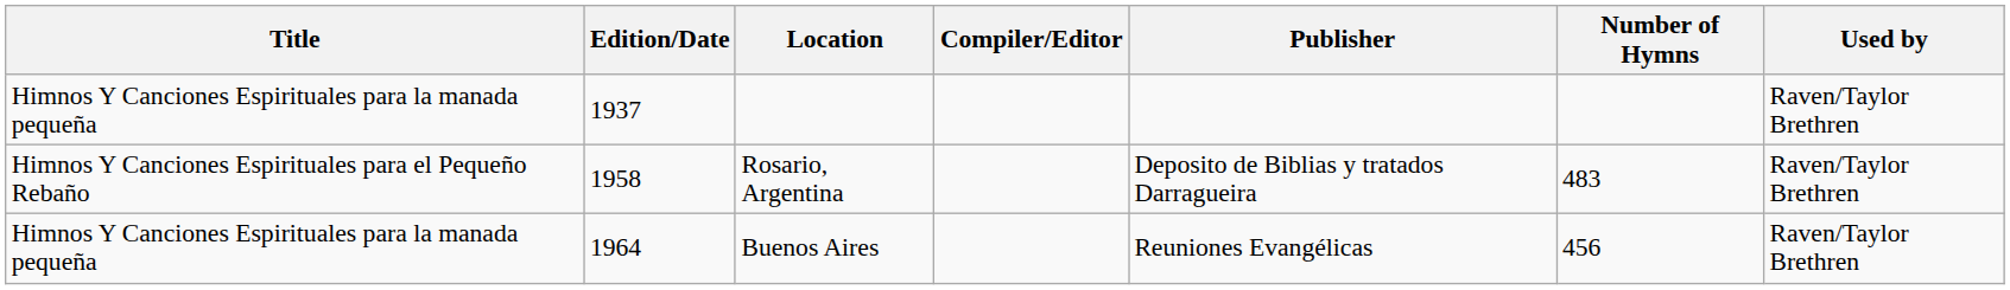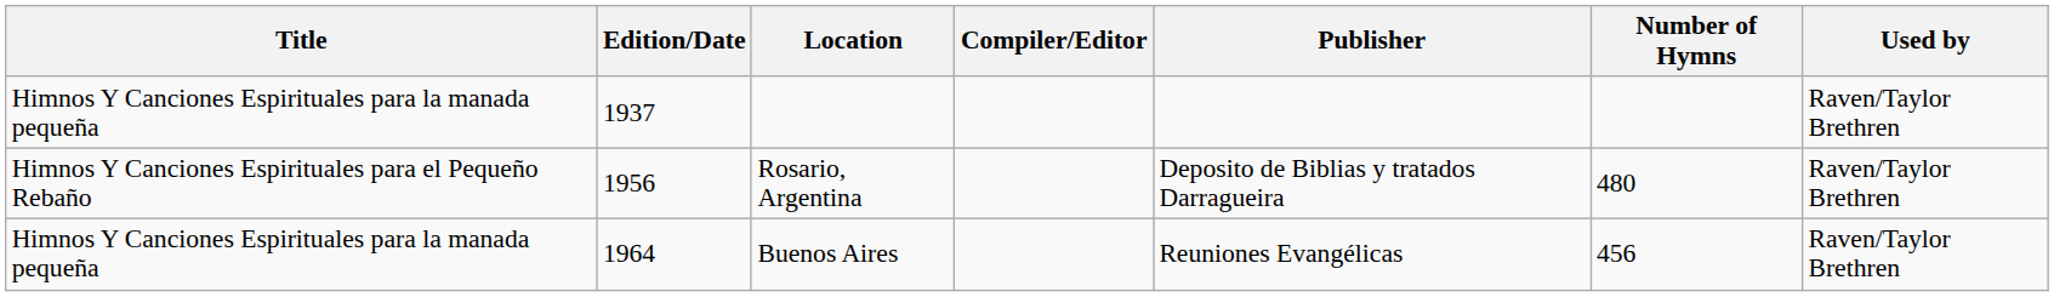 <table class="wikitable">
 <tr>
 <th>Title</th>
 <th>Edition/Date</th>
 <th>Location</th>
 <th>Compiler/Editor</th>
 <th>Publisher</th>
 <th>Number of Hymns</th>
 <th>Used by</th>
 </tr>
 <tr>
 <td>Himnos Y Canciones Espirituales para la manada pequeña</td>
 <td>1937</td>
 <td></td>
 <td></td>
 <td></td>
 <td></td>
 <td>Raven/Taylor Brethren</td>
 </tr>
 <tr>
 <td>Himnos Y Canciones Espirituales para el Pequeño Rebaño</td>
-<td>1958</td>
+<td>1956</td>
 <td>Rosario, Argentina</td>
 <td></td>
 <td>Deposito de Biblias y tratados Darragueira</td>
-<td>483</td>
+<td>480</td>
 <td>Raven/Taylor Brethren</td>
 </tr>
 <tr>
 <td>Himnos Y Canciones Espirituales para la manada pequeña</td>
 <td>1964</td>
 <td>Buenos Aires</td>
 <td></td>
 <td>Reuniones Evangélicas</td>
 <td>456</td>
 <td>Raven/Taylor Brethren</td>
 </tr>
 </table>
